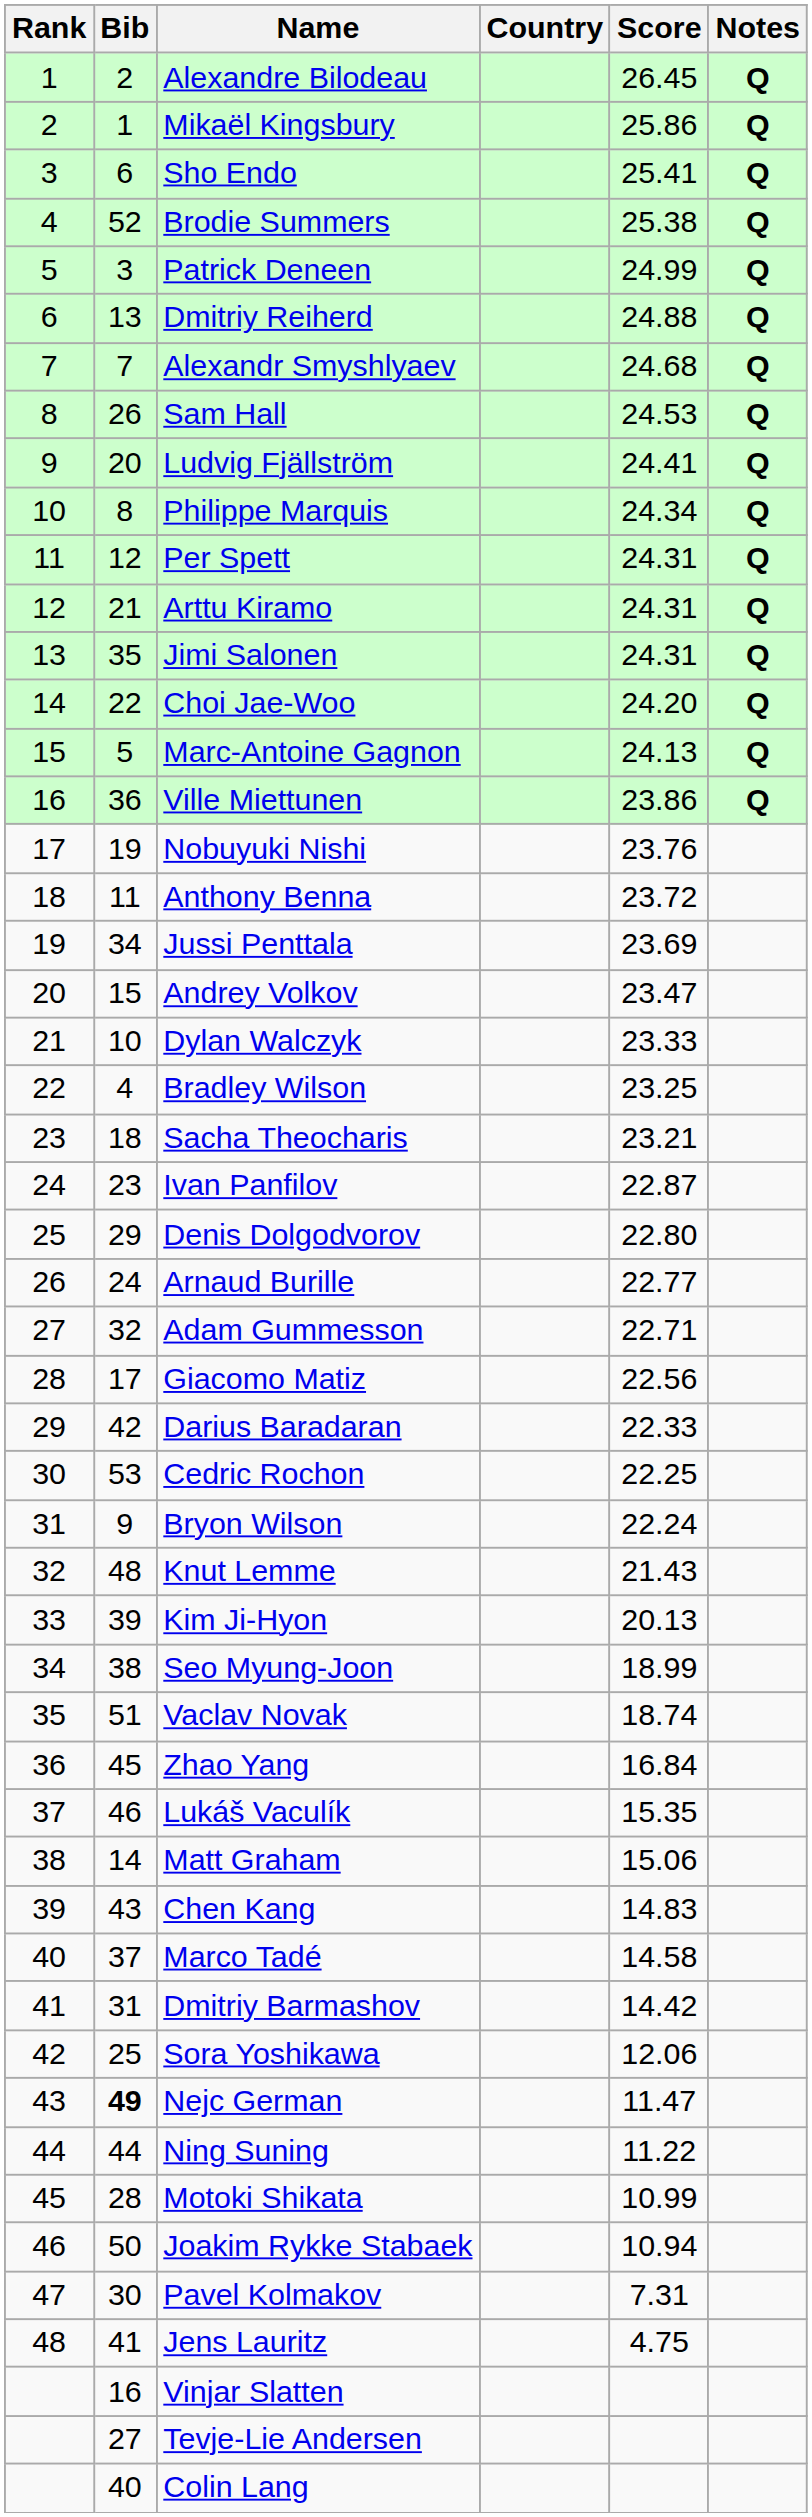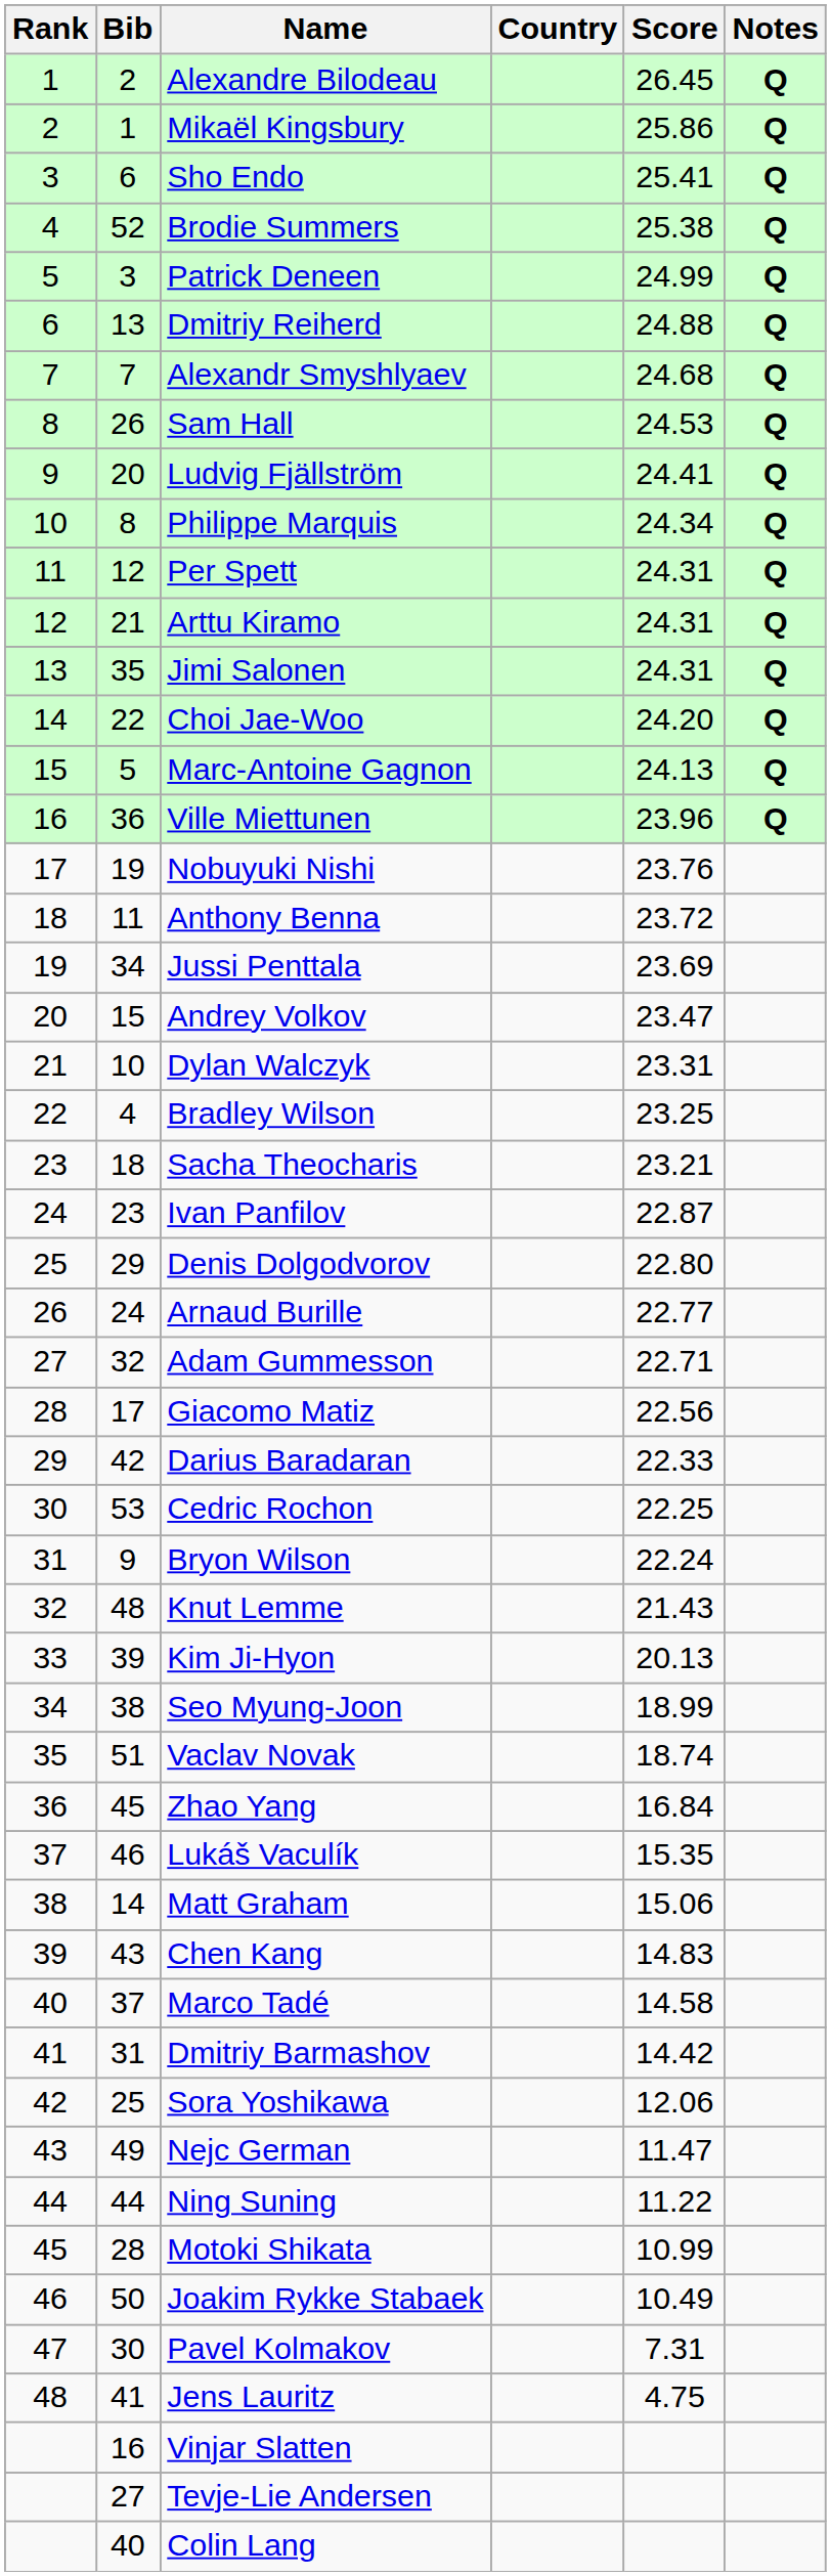 <table class="wikitable sortable" style="text-align:center">
 <tr>
 <th>Rank</th>
 <th>Bib</th>
 <th>Name</th>
 <th>Country</th>
 <th>Score</th>
 <th>Notes</th>
 </tr>
 <tr bgcolor="#ccffcc">
 <td>1</td>
 <td>2</td>
 <td align=left><a href='#'>Alexandre Bilodeau</a></td>
 <td align=left></td>
 <td>26.45</td>
 <td><strong>Q</strong></td>
 </tr>
 <tr bgcolor="#ccffcc">
 <td>2</td>
 <td>1</td>
 <td align=left><a href='#'>Mikaël Kingsbury</a></td>
 <td align=left></td>
 <td>25.86</td>
 <td><strong>Q</strong></td>
 </tr>
 <tr bgcolor="#ccffcc">
 <td>3</td>
 <td>6</td>
 <td align=left><a href='#'>Sho Endo</a></td>
 <td align=left></td>
 <td>25.41</td>
 <td><strong>Q</strong></td>
 </tr>
 <tr bgcolor="#ccffcc">
 <td>4</td>
 <td>52</td>
 <td align=left><a href='#'>Brodie Summers</a></td>
 <td align=left></td>
 <td>25.38</td>
 <td><strong>Q</strong></td>
 </tr>
 <tr bgcolor="#ccffcc">
 <td>5</td>
 <td>3</td>
 <td align=left><a href='#'>Patrick Deneen</a></td>
 <td align=left></td>
 <td>24.99</td>
 <td><strong>Q</strong></td>
 </tr>
 <tr bgcolor="#ccffcc">
 <td>6</td>
 <td>13</td>
 <td align=left><a href='#'>Dmitriy Reiherd</a></td>
 <td align=left></td>
 <td>24.88</td>
 <td><strong>Q</strong></td>
 </tr>
 <tr bgcolor="#ccffcc">
 <td>7</td>
 <td>7</td>
 <td align=left><a href='#'>Alexandr Smyshlyaev</a></td>
 <td align=left></td>
 <td>24.68</td>
 <td><strong>Q</strong></td>
 </tr>
 <tr bgcolor="#ccffcc">
 <td>8</td>
 <td>26</td>
 <td align=left><a href='#'>Sam Hall</a></td>
 <td align=left></td>
 <td>24.53</td>
 <td><strong>Q</strong></td>
 </tr>
 <tr bgcolor="#ccffcc">
 <td>9</td>
 <td>20</td>
 <td align=left><a href='#'>Ludvig Fjällström</a></td>
 <td align=left></td>
 <td>24.41</td>
 <td><strong>Q</strong></td>
 </tr>
 <tr bgcolor="#ccffcc">
 <td>10</td>
 <td>8</td>
 <td align=left><a href='#'>Philippe Marquis</a></td>
 <td align=left></td>
 <td>24.34</td>
 <td><strong>Q</strong></td>
 </tr>
 <tr bgcolor="#ccffcc">
 <td>11</td>
 <td>12</td>
 <td align=left><a href='#'>Per Spett</a></td>
 <td align=left></td>
 <td>24.31</td>
 <td><strong>Q</strong></td>
 </tr>
 <tr bgcolor="#ccffcc">
 <td>12</td>
 <td>21</td>
 <td align=left><a href='#'>Arttu Kiramo</a></td>
 <td align=left></td>
 <td>24.31</td>
 <td><strong>Q</strong></td>
 </tr>
 <tr bgcolor="#ccffcc">
 <td>13</td>
 <td>35</td>
 <td align=left><a href='#'>Jimi Salonen</a></td>
 <td align=left></td>
 <td>24.31</td>
 <td><strong>Q</strong></td>
 </tr>
 <tr bgcolor="#ccffcc">
 <td>14</td>
 <td>22</td>
 <td align=left><a href='#'>Choi Jae-Woo</a></td>
 <td align=left></td>
 <td>24.20</td>
 <td><strong>Q</strong></td>
 </tr>
 <tr bgcolor="#ccffcc">
 <td>15</td>
 <td>5</td>
 <td align=left><a href='#'>Marc-Antoine Gagnon</a></td>
 <td align=left></td>
 <td>24.13</td>
 <td><strong>Q</strong></td>
 </tr>
 <tr bgcolor="#ccffcc">
 <td>16</td>
 <td>36</td>
 <td align=left><a href='#'>Ville Miettunen</a></td>
 <td align=left></td>
-<td>23.86</td>
+<td>23.96</td>
 <td><strong>Q</strong></td>
 </tr>
 <tr>
 <td>17</td>
 <td>19</td>
 <td align=left><a href='#'>Nobuyuki Nishi</a></td>
 <td align=left></td>
 <td>23.76</td>
 <td></td>
 </tr>
 <tr>
 <td>18</td>
 <td>11</td>
 <td align=left><a href='#'>Anthony Benna</a></td>
 <td align=left></td>
 <td>23.72</td>
 <td></td>
 </tr>
 <tr>
 <td>19</td>
 <td>34</td>
 <td align=left><a href='#'>Jussi Penttala</a></td>
 <td align=left></td>
 <td>23.69</td>
 <td></td>
 </tr>
 <tr>
 <td>20</td>
 <td>15</td>
 <td align=left><a href='#'>Andrey Volkov</a></td>
 <td align=left></td>
 <td>23.47</td>
 <td></td>
 </tr>
 <tr>
 <td>21</td>
 <td>10</td>
 <td align=left><a href='#'>Dylan Walczyk</a></td>
 <td align=left></td>
-<td>23.33</td>
+<td>23.31</td>
 <td></td>
 </tr>
 <tr>
 <td>22</td>
 <td>4</td>
 <td align=left><a href='#'>Bradley Wilson</a></td>
 <td align=left></td>
 <td>23.25</td>
 <td></td>
 </tr>
 <tr>
 <td>23</td>
 <td>18</td>
 <td align=left><a href='#'>Sacha Theocharis</a></td>
 <td align=left></td>
 <td>23.21</td>
 <td></td>
 </tr>
 <tr>
 <td>24</td>
 <td>23</td>
 <td align=left><a href='#'>Ivan Panfilov</a></td>
 <td align=left></td>
 <td>22.87</td>
 <td></td>
 </tr>
 <tr>
 <td>25</td>
 <td>29</td>
 <td align=left><a href='#'>Denis Dolgodvorov</a></td>
 <td align=left></td>
 <td>22.80</td>
 <td></td>
 </tr>
 <tr>
 <td>26</td>
 <td>24</td>
 <td align=left><a href='#'>Arnaud Burille</a></td>
 <td align=left></td>
 <td>22.77</td>
 <td></td>
 </tr>
 <tr>
 <td>27</td>
 <td>32</td>
 <td align=left><a href='#'>Adam Gummesson</a></td>
 <td align=left></td>
 <td>22.71</td>
 <td></td>
 </tr>
 <tr>
 <td>28</td>
 <td>17</td>
 <td align=left><a href='#'>Giacomo Matiz</a></td>
 <td align=left></td>
 <td>22.56</td>
 <td></td>
 </tr>
 <tr>
 <td>29</td>
 <td>42</td>
 <td align=left><a href='#'>Darius Baradaran</a></td>
 <td align=left></td>
 <td>22.33</td>
 <td></td>
 </tr>
 <tr>
 <td>30</td>
 <td>53</td>
 <td align=left><a href='#'>Cedric Rochon</a></td>
 <td align=left></td>
 <td>22.25</td>
 <td></td>
 </tr>
 <tr>
 <td>31</td>
 <td>9</td>
 <td align=left><a href='#'>Bryon Wilson</a></td>
 <td align=left></td>
 <td>22.24</td>
 <td></td>
 </tr>
 <tr>
 <td>32</td>
 <td>48</td>
 <td align=left><a href='#'>Knut Lemme</a></td>
 <td align=left></td>
 <td>21.43</td>
 <td></td>
 </tr>
 <tr>
 <td>33</td>
 <td>39</td>
 <td align=left><a href='#'>Kim Ji-Hyon</a></td>
 <td align=left></td>
 <td>20.13</td>
 <td></td>
 </tr>
 <tr>
 <td>34</td>
 <td>38</td>
 <td align=left><a href='#'>Seo Myung-Joon</a></td>
 <td align=left></td>
 <td>18.99</td>
 <td></td>
 </tr>
 <tr>
 <td>35</td>
 <td>51</td>
 <td align=left><a href='#'>Vaclav Novak</a></td>
 <td align=left></td>
 <td>18.74</td>
 <td></td>
 </tr>
 <tr>
 <td>36</td>
 <td>45</td>
 <td align=left><a href='#'>Zhao Yang</a></td>
 <td align=left></td>
 <td>16.84</td>
 <td></td>
 </tr>
 <tr>
 <td>37</td>
 <td>46</td>
 <td align=left><a href='#'>Lukáš Vaculík</a></td>
 <td align=left></td>
 <td>15.35</td>
 <td></td>
 </tr>
 <tr>
 <td>38</td>
 <td>14</td>
 <td align=left><a href='#'>Matt Graham</a></td>
 <td align=left></td>
 <td>15.06</td>
 <td></td>
 </tr>
 <tr>
 <td>39</td>
 <td>43</td>
 <td align=left><a href='#'>Chen Kang</a></td>
 <td align=left></td>
 <td>14.83</td>
 <td></td>
 </tr>
 <tr>
 <td>40</td>
 <td>37</td>
 <td align=left><a href='#'>Marco Tadé</a></td>
 <td align=left></td>
 <td>14.58</td>
 <td></td>
 </tr>
 <tr>
 <td>41</td>
 <td>31</td>
 <td align=left><a href='#'>Dmitriy Barmashov</a></td>
 <td align=left></td>
 <td>14.42</td>
 <td></td>
 </tr>
 <tr>
 <td>42</td>
 <td>25</td>
 <td align=left><a href='#'>Sora Yoshikawa</a></td>
 <td align=left></td>
 <td>12.06</td>
 <td></td>
 </tr>
 <tr>
 <td>43</td>
-<td><strong>49</strong></td>
+<td>49</td>
 <td align=left><a href='#'>Nejc German</a></td>
 <td align=left></td>
 <td>11.47</td>
 <td></td>
 </tr>
 <tr>
 <td>44</td>
 <td>44</td>
 <td align=left><a href='#'>Ning Suning</a></td>
 <td align=left></td>
 <td>11.22</td>
 <td></td>
 </tr>
 <tr>
 <td>45</td>
 <td>28</td>
 <td align=left><a href='#'>Motoki Shikata</a></td>
 <td align=left></td>
 <td>10.99</td>
 <td></td>
 </tr>
 <tr>
 <td>46</td>
 <td>50</td>
 <td align=left><a href='#'>Joakim Rykke Stabaek</a></td>
 <td align=left></td>
-<td>10.94</td>
+<td>10.49</td>
 <td></td>
 </tr>
 <tr>
 <td>47</td>
 <td>30</td>
 <td align=left><a href='#'>Pavel Kolmakov</a></td>
 <td align=left></td>
 <td>7.31</td>
 <td></td>
 </tr>
 <tr>
 <td>48</td>
 <td>41</td>
 <td align=left><a href='#'>Jens Lauritz</a></td>
 <td align=left></td>
 <td>4.75</td>
 <td></td>
 </tr>
 <tr>
 <td></td>
 <td>16</td>
 <td align=left><a href='#'>Vinjar Slatten</a></td>
 <td align=left></td>
 <td></td>
 <td></td>
 </tr>
 <tr>
 <td></td>
 <td>27</td>
 <td align=left><a href='#'>Tevje-Lie Andersen</a></td>
 <td align=left></td>
 <td></td>
 <td></td>
 </tr>
 <tr>
 <td></td>
 <td>40</td>
 <td align=left><a href='#'>Colin Lang</a></td>
 <td align=left></td>
 <td></td>
 <td></td>
 </tr>
 </table>
